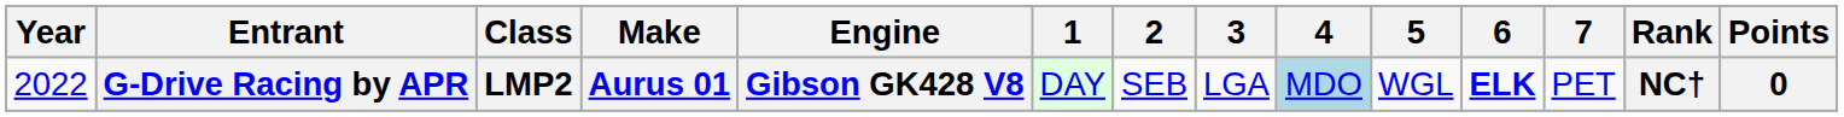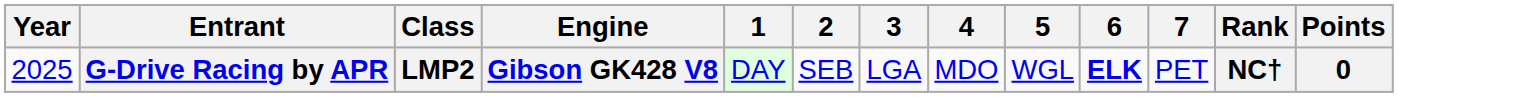 <table class="wikitable" style="text-align:center; font-size:85%">
 <tr>
 <th>Year</th>
 <th>Entrant</th>
 <th>Class</th>
-<th>Make</th>
 <th>Engine</th>
 <th>1</th>
 <th>2</th>
 <th>3</th>
 <th>4</th>
 <th>5</th>
 <th>6</th>
 <th>7</th>
 <th>Rank</th>
 <th>Points</th>
 </tr>
 <tr>
-<td><a href='#'>2022</a></td>
+<td><a href='#'>2025</a></td>
 <th nowrap><a href='#'>G-Drive Racing</a> by <a href='#'>APR</a></th>
 <th>LMP2</th>
-<th nowrap><a href='#'>Aurus 01</a></th>
 <th nowrap><a href='#'>Gibson</a> GK428 <a href='#'>V8</a></th>
 <td style="background:#DFFFDF;"><a href='#'>DAY</a><br></td>
 <td><a href='#'>SEB</a></td>
 <td><a href='#'>LGA</a></td>
-<td style="background: lightblue;"><a href='#'>MDO</a></td>
+<td><a href='#'>MDO</a></td>
 <td><a href='#'>WGL</a></td>
 <td><strong><a href='#'>ELK</a></strong></td>
 <td><a href='#'>PET</a></td>
 <th>NC†</th>
 <th>0</th>
 </tr>
 </table>
